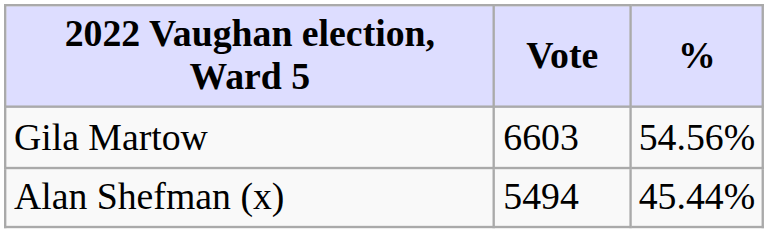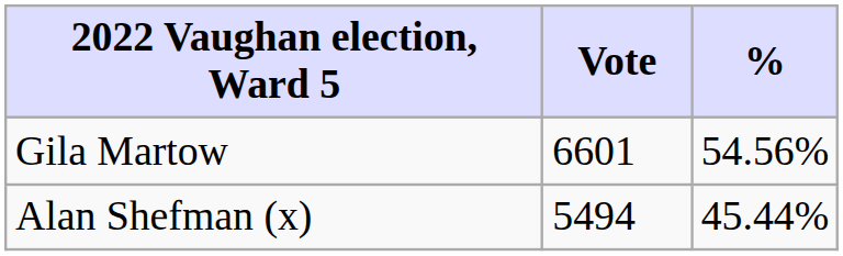 <table class="wikitable">
 <tr>
 <th style="background:#ddf; width:200px;">2022 Vaughan election,<br> Ward 5</th>
 <th style="background:#ddf; width:50px;">Vote</th>
 <th style="background:#ddf; width:30px;">%</th>
 </tr>
 <tr>
 <td>Gila Martow</td>
-<td>6603</td>
+<td>6601</td>
 <td>54.56%</td>
 </tr>
 <tr>
 <td>Alan Shefman (x)</td>
 <td>5494</td>
 <td>45.44%</td>
 </tr>
 </table>
